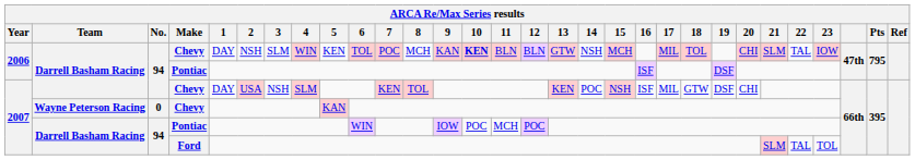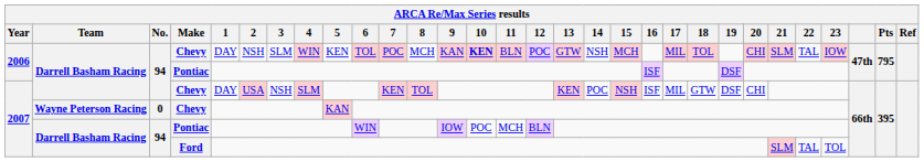 <table class="wikitable" style="text-align:center; font-size:75%">
 <tr>
 <th colspan=48><a href='#'>ARCA Re/Max Series</a> results</th>
 </tr>
 <tr>
 <th>Year</th>
 <th>Team</th>
 <th>No.</th>
 <th>Make</th>
 <th>1</th>
 <th>2</th>
 <th>3</th>
 <th>4</th>
 <th>5</th>
 <th>6</th>
 <th>7</th>
 <th>8</th>
 <th>9</th>
 <th>10</th>
 <th>11</th>
 <th>12</th>
 <th>13</th>
 <th>14</th>
 <th>15</th>
 <th>16</th>
 <th>17</th>
 <th>18</th>
 <th>19</th>
 <th>20</th>
 <th>21</th>
 <th>22</th>
 <th>23</th>
 <th></th>
 <th>Pts</th>
 <th>Ref</th>
 </tr>
 <tr>
 <th rowspan=2><a href='#'>2006</a></th>
 <th rowspan=3><a href='#'>Darrell Basham Racing</a></th>
 <th rowspan=3>94</th>
 <th><a href='#'>Chevy</a></th>
 <td><a href='#'>DAY</a></td>
 <td><a href='#'>NSH</a></td>
 <td><a href='#'>SLM</a></td>
 <td style="background:#FFCFCF;"><a href='#'>WIN</a><br></td>
 <td><a href='#'>KEN</a></td>
 <td style="background:#FFCFCF;"><a href='#'>TOL</a><br></td>
 <td style="background:#FFCFCF;"><a href='#'>POC</a><br></td>
 <td><a href='#'>MCH</a></td>
 <td style="background:#FFCFCF;"><a href='#'>KAN</a><br></td>
 <td style="background:#FFCFCF;"><strong><a href='#'>KEN</a><br></strong></td>
 <td style="background:#FFCFCF;"><a href='#'>BLN</a><br></td>
-<td style="background:#EFCFFF;"><a href='#'>BLN</a><br></td>
+<td style="background:#EFCFFF;"><a href='#'>POC</a><br></td>
 <td style="background:#FFCFCF;"><a href='#'>GTW</a><br></td>
 <td><a href='#'>NSH</a></td>
 <td style="background:#FFCFCF;"><a href='#'>MCH</a><br></td>
 <td></td>
 <td style="background:#FFCFCF;"><a href='#'>MIL</a><br></td>
 <td style="background:#FFCFCF;"><a href='#'>TOL</a><br></td>
 <td></td>
 <td style="background:#FFCFCF;"><a href='#'>CHI</a><br></td>
 <td style="background:#FFCFCF;"><a href='#'>SLM</a><br></td>
 <td><a href='#'>TAL</a></td>
 <td style="background:#FFCFCF;"><a href='#'>IOW</a><br></td>
 <th rowspan=2>47th</th>
 <th rowspan=2>795</th>
 <th rowspan=2></th>
 </tr>
 <tr>
 <th><a href='#'>Pontiac</a></th>
 <td colspan=15></td>
 <td style="background:#EFCFFF;"><a href='#'>ISF</a><br></td>
 <td colspan=2></td>
 <td style="background:#EFCFFF;"><a href='#'>DSF</a><br></td>
 <td colspan=4></td>
 </tr>
 <tr>
 <th rowspan=4><a href='#'>2007</a></th>
 <th><a href='#'>Chevy</a></th>
 <td><a href='#'>DAY</a></td>
 <td style="background:#FFCFCF;"><a href='#'>USA</a><br></td>
 <td><a href='#'>NSH</a></td>
 <td style="background:#FFCFCF;"><a href='#'>SLM</a><br></td>
 <td colspan=2></td>
 <td style="background:#FFCFCF;"><a href='#'>KEN</a><br></td>
 <td style="background:#FFCFCF;"><a href='#'>TOL</a><br></td>
 <td colspan=4></td>
 <td style="background:#FFCFCF;"><a href='#'>KEN</a><br></td>
 <td><a href='#'>POC</a></td>
 <td style="background:#FFCFCF;"><a href='#'>NSH</a><br></td>
 <td><a href='#'>ISF</a></td>
 <td><a href='#'>MIL</a></td>
 <td><a href='#'>GTW</a></td>
 <td><a href='#'>DSF</a></td>
 <td><a href='#'>CHI</a></td>
 <td colspan=3></td>
 <th rowspan=4>66th</th>
 <th rowspan=4>395</th>
 <th rowspan=4></th>
 </tr>
 <tr>
 <th><a href='#'>Wayne Peterson Racing</a></th>
 <th>0</th>
 <th><a href='#'>Chevy</a></th>
 <td colspan=4></td>
 <td style="background:#FFCFCF;"><a href='#'>KAN</a><br></td>
 <td colspan=18></td>
 </tr>
 <tr>
 <th rowspan=2><a href='#'>Darrell Basham Racing</a></th>
 <th rowspan=2>94</th>
 <th><a href='#'>Pontiac</a></th>
 <td colspan=5></td>
 <td style="background:#EFCFFF;"><a href='#'>WIN</a><br></td>
 <td colspan=2></td>
 <td style="background:#EFCFFF;"><a href='#'>IOW</a><br></td>
 <td><a href='#'>POC</a></td>
 <td><a href='#'>MCH</a></td>
-<td style="background:#EFCFFF;"><a href='#'>POC</a><br></td>
+<td style="background:#EFCFFF;"><a href='#'>BLN</a><br></td>
 <td colspan=11></td>
 </tr>
 <tr>
 <th><a href='#'>Ford</a></th>
 <td colspan=20></td>
 <td style="background:#FFCFCF;"><a href='#'>SLM</a><br></td>
 <td><a href='#'>TAL</a></td>
 <td><a href='#'>TOL</a></td>
 </tr>
 </table>
